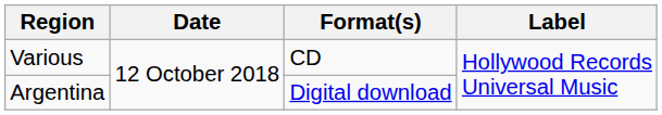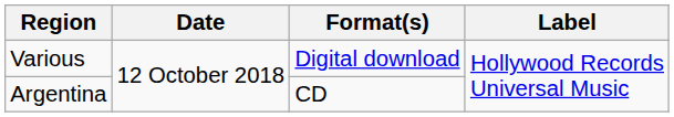 <table class="wikitable">
 <tr>
 <th>Region</th>
 <th>Date</th>
 <th>Format(s)</th>
 <th>Label</th>
 </tr>
 <tr>
 <td>Various</td>
 <td rowspan="2">12 October 2018</td>
-<td>CD</td>
+<td><a href='#'>Digital download</a></td>
 <td rowspan="2"><a href='#'>Hollywood Records</a><br><a href='#'>Universal Music</a></td>
 </tr>
 <tr>
 <td>Argentina</td>
-<td><a href='#'>Digital download</a></td>
+<td>CD</td>
 </tr>
 </table>
